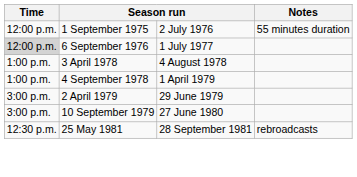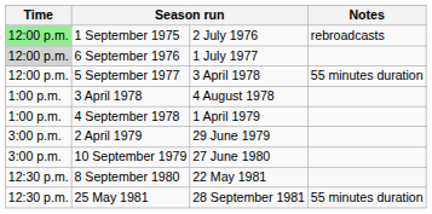 <table class="wikitable">
 <tr>
 <th>Time</th>
 <th colspan="2">Season run</th>
 <th>Notes</th>
 </tr>
 <tr>
-<td>12:00 p.m.</td>
+<td style="background: lightgreen;">12:00 p.m.</td>
 <td>1 September 1975</td>
 <td>2 July 1976</td>
-<td>55 minutes duration</td>
+<td>rebroadcasts</td>
 </tr>
 <tr>
 <td style="background: lightgrey;">12:00 p.m.</td>
 <td>6 September 1976</td>
 <td>1 July 1977</td>
 <td></td>
+</tr>
+<tr>
+<td>12:00 p.m.</td>
+<td>5 September 1977</td>
+<td>3 April 1978</td>
+<td>55 minutes duration</td>
 </tr>
 <tr>
 <td>1:00 p.m.</td>
 <td>3 April 1978</td>
 <td>4 August 1978</td>
 <td></td>
 </tr>
 <tr>
 <td>1:00 p.m.</td>
 <td>4 September 1978</td>
 <td>1 April 1979</td>
 <td></td>
 </tr>
 <tr>
 <td>3:00 p.m.</td>
 <td>2 April 1979</td>
 <td>29 June 1979</td>
 <td></td>
 </tr>
 <tr>
 <td>3:00 p.m.</td>
 <td>10 September 1979</td>
 <td>27 June 1980</td>
 <td></td>
 </tr>
 <tr>
 <td>12:30 p.m.</td>
+<td>8 September 1980</td>
+<td>22 May 1981</td>
+<td></td>
+</tr>
+<tr>
+<td>12:30 p.m.</td>
 <td>25 May 1981</td>
 <td>28 September 1981</td>
-<td>rebroadcasts</td>
+<td>55 minutes duration</td>
 </tr>
 </table>
